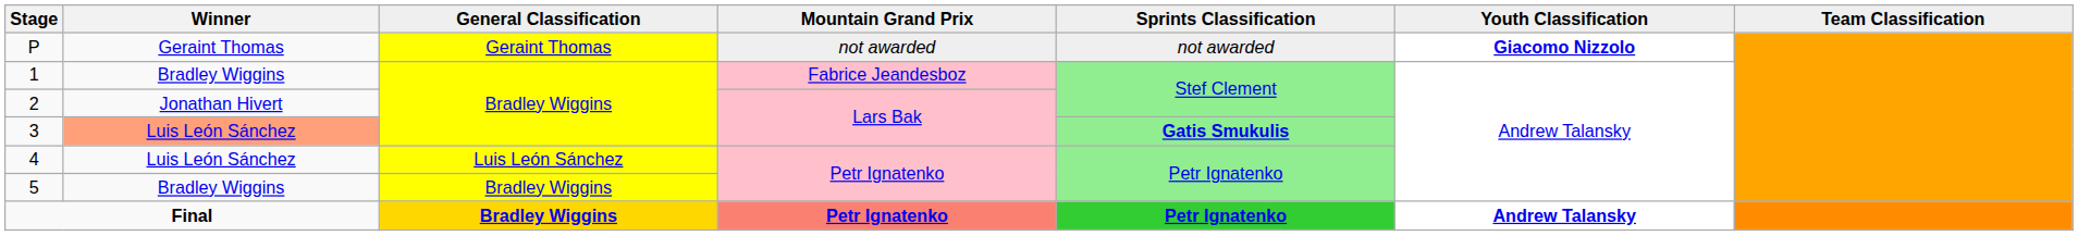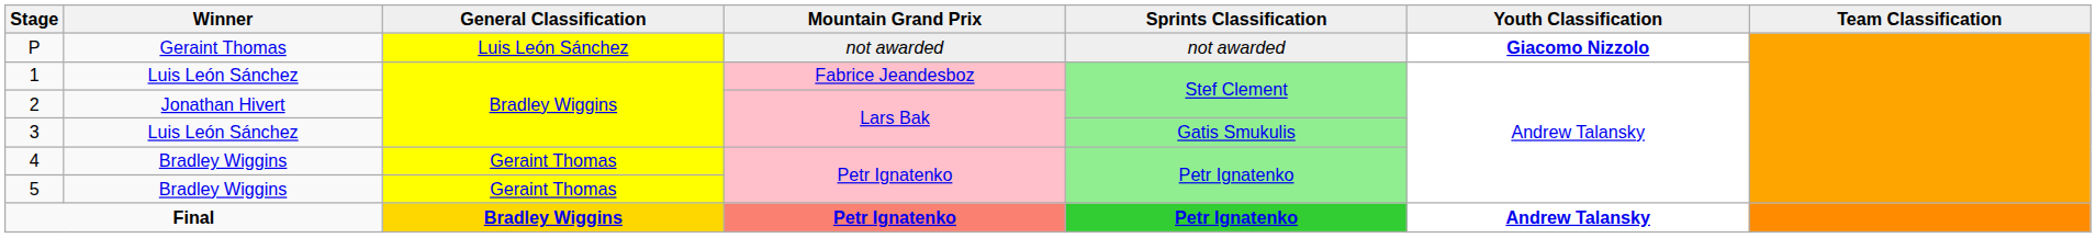 <table class="wikitable" style="text-align: center; font-size:smaller;">
 <tr>
 <th width="1%">Stage</th>
 <th width="14%">Winner</th>
 <th style="background:#EFEFEF;" width="15%">General Classification<br></th>
 <th style="background:#EFEFEF;" width="15%">Mountain Grand Prix<br></th>
 <th style="background:#EFEFEF;" width="15%">Sprints Classification<br></th>
 <th style="background:#EFEFEF;" width="15%">Youth Classification<br></th>
 <th style="background:#EFEFEF;" width="15%">Team Classification</th>
 </tr>
 <tr>
 <td>P</td>
 <td><a href='#'>Geraint Thomas</a></td>
-<td style="background-color:yellow"><a href='#'>Geraint Thomas</a></td>
+<td style="background-color:yellow"><a href='#'>Luis León Sánchez</a></td>
 <td style="background:#EFEFEF;"><em>not awarded</em></td>
 <td style="background:#EFEFEF;"><em>not awarded</em></td>
 <td style="background:white;"><strong><a href='#'>Giacomo Nizzolo</a></strong></td>
 <td style="background:orange;" rowspan=6></td>
 </tr>
 <tr>
 <td>1</td>
-<td><a href='#'>Bradley Wiggins</a></td>
+<td><a href='#'>Luis León Sánchez</a></td>
 <td style="background-color:yellow" rowspan="3"><a href='#'>Bradley Wiggins</a></td>
 <td style="background:pink;"><a href='#'>Fabrice Jeandesboz</a></td>
 <td style="background:lightgreen;" rowspan="2"><a href='#'>Stef Clement</a></td>
 <td style="background:white;" rowspan="5"><a href='#'>Andrew Talansky</a></td>
 </tr>
 <tr>
 <td>2</td>
 <td><a href='#'>Jonathan Hivert</a></td>
 <td style="background:pink;" rowspan=2><a href='#'>Lars Bak</a></td>
 </tr>
 <tr>
 <td>3</td>
-<td style="background: lightsalmon;"><a href='#'>Luis León Sánchez</a></td>
-<td style="background:lightgreen;"><strong><a href='#'>Gatis Smukulis</a></strong></td>
+<td><a href='#'>Luis León Sánchez</a></td>
+<td style="background:lightgreen;"><a href='#'>Gatis Smukulis</a></td>
 </tr>
 <tr>
 <td>4</td>
-<td><a href='#'>Luis León Sánchez</a></td>
-<td style="background-color:yellow"><a href='#'>Luis León Sánchez</a></td>
+<td><a href='#'>Bradley Wiggins</a></td>
+<td style="background-color:yellow"><a href='#'>Geraint Thomas</a></td>
 <td style="background:pink;" rowspan=2><a href='#'>Petr Ignatenko</a></td>
 <td style="background:lightgreen;" rowspan=2><a href='#'>Petr Ignatenko</a></td>
 </tr>
 <tr>
 <td>5</td>
 <td><a href='#'>Bradley Wiggins</a></td>
-<td style="background-color:yellow"><a href='#'>Bradley Wiggins</a></td>
+<td style="background-color:yellow"><a href='#'>Geraint Thomas</a></td>
 </tr>
 <tr>
 <td colspan="2"><strong>Final</strong><br></td>
 <th style="background:gold;"><a href='#'>Bradley Wiggins</a></th>
 <th style="background:salmon;"><a href='#'>Petr Ignatenko</a></th>
 <th style="background:#32CD32;"><a href='#'>Petr Ignatenko</a></th>
 <th style="background:white;"><a href='#'>Andrew Talansky</a></th>
 <th style="background:darkorange;"></th>
 </tr>
 </table>
